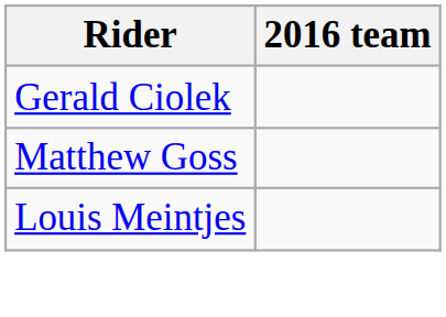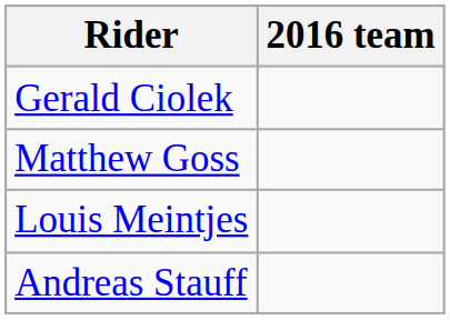 <table class="wikitable">
 <tr>
 <th>Rider</th>
 <th>2016 team</th>
 </tr>
 <tr>
 <td><a href='#'>Gerald Ciolek</a></td>
 <td></td>
 </tr>
 <tr>
 <td><a href='#'>Matthew Goss</a></td>
 <td></td>
 </tr>
 <tr>
 <td><a href='#'>Louis Meintjes</a></td>
 <td></td>
 </tr>
+<tr>
+<td><a href='#'>Andreas Stauff</a></td>
+<td></td>
+</tr>
 </table>
